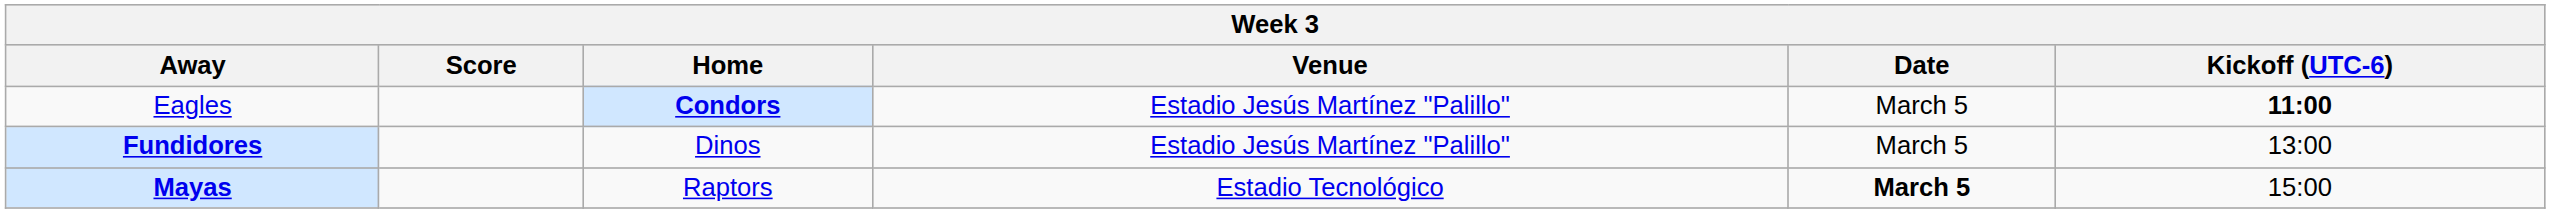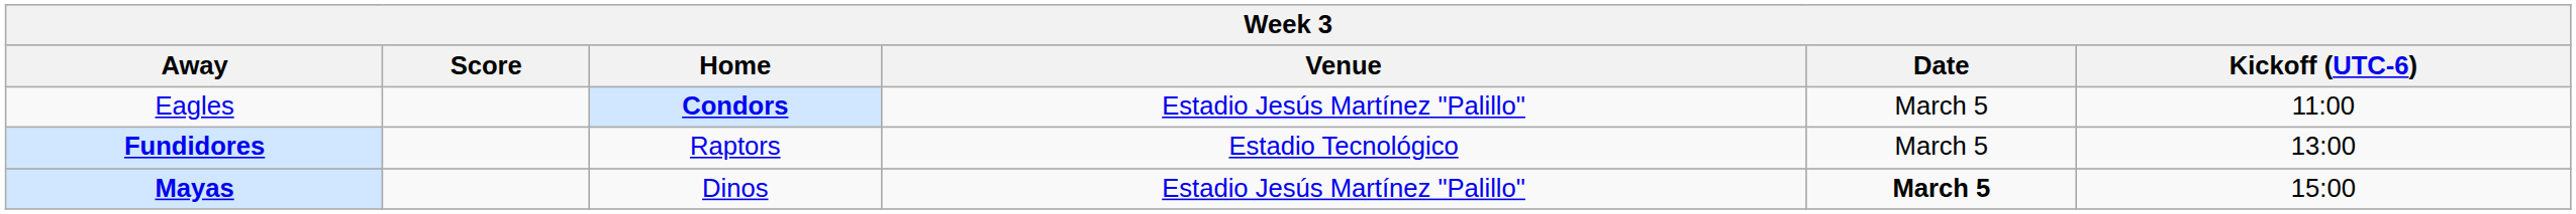 <table class="wikitable mw-collapsible mw-collapsed" style="width:80%; margin:1em auto;">
 <tr>
 <th colspan="8">Week 3</th>
 </tr>
 <tr>
 <th>Away</th>
 <th>Score</th>
 <th>Home</th>
 <th>Venue</th>
 <th>Date</th>
 <th>Kickoff (<a href='#'>UTC-6</a>)</th>
 </tr>
 <tr align="center">
 <td><a href='#'>Eagles</a></td>
 <td></td>
 <td bgcolor="#D0E7FF"><strong><a href='#'>Condors</a></strong></td>
 <td><a href='#'>Estadio Jesús Martínez "Palillo"</a></td>
 <td>March 5</td>
-<td><strong>11:00</strong></td>
+<td>11:00</td>
 </tr>
 <tr align="center">
 <td bgcolor="#D0E7FF"><strong><a href='#'>Fundidores</a></strong></td>
 <td></td>
-<td><a href='#'>Dinos</a></td>
-<td><a href='#'>Estadio Jesús Martínez "Palillo"</a></td>
+<td><a href='#'>Raptors</a></td>
+<td><a href='#'>Estadio Tecnológico</a></td>
 <td>March 5</td>
 <td>13:00</td>
 </tr>
 <tr align="center">
 <td bgcolor="#D0E7FF"><strong><a href='#'>Mayas</a></strong></td>
 <td></td>
-<td><a href='#'>Raptors</a></td>
-<td><a href='#'>Estadio Tecnológico</a></td>
+<td><a href='#'>Dinos</a></td>
+<td><a href='#'>Estadio Jesús Martínez "Palillo"</a></td>
 <td><strong>March 5</strong></td>
 <td>15:00</td>
 </tr>
 </table>
